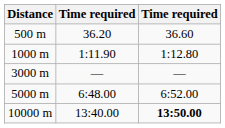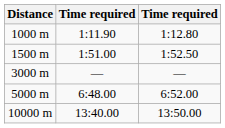 <table class="wikitable" border="1" style="text-align:center">
 <tr>
 <th>Distance</th>
 <th>Time required </th>
 <th>Time required </th>
 </tr>
 <tr>
-<td>500 m</td>
-<td>36.20</td>
-<td>36.60</td>
-</tr>
-<tr>
 <td>1000 m</td>
 <td>1:11.90</td>
 <td>1:12.80</td>
+</tr>
+<tr>
+<td>1500 m</td>
+<td>1:51.00</td>
+<td>1:52.50</td>
 </tr>
 <tr>
 <td>3000 m</td>
 <td>—</td>
 <td>—</td>
 </tr>
 <tr>
 <td>5000 m</td>
 <td>6:48.00</td>
 <td>6:52.00</td>
 </tr>
 <tr>
 <td>10000 m</td>
 <td>13:40.00 </td>
-<td><strong>13:50.00 </strong></td>
+<td>13:50.00 </td>
 </tr>
 </table>
